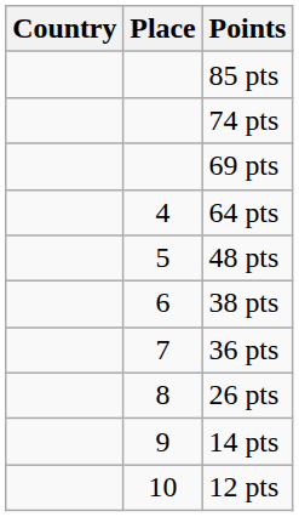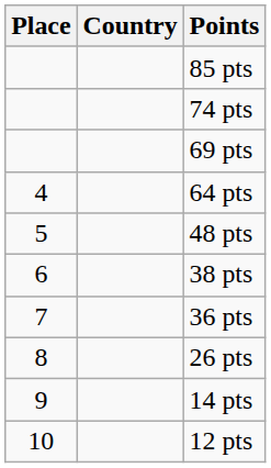 <table class=wikitable>
 <tr>
+<th>Place</th>
 <th>Country</th>
-<th>Place</th>
 <th>Points</th>
 </tr>
 <tr>
+<td align=center></td>
 <td></td>
-<td align=center></td>
 <td>85 pts</td>
 </tr>
 <tr>
+<td align=center></td>
 <td></td>
-<td align=center></td>
 <td>74 pts</td>
 </tr>
 <tr>
+<td align=center></td>
 <td></td>
-<td align=center></td>
 <td>69 pts</td>
 </tr>
 <tr>
+<td align=center>4</td>
 <td></td>
-<td align=center>4</td>
 <td>64 pts</td>
 </tr>
 <tr>
+<td align=center>5</td>
 <td></td>
-<td align=center>5</td>
 <td>48 pts</td>
 </tr>
 <tr>
+<td align=center>6</td>
 <td></td>
-<td align=center>6</td>
 <td>38 pts</td>
 </tr>
 <tr>
+<td align=center>7</td>
 <td></td>
-<td align=center>7</td>
 <td>36 pts</td>
 </tr>
 <tr>
+<td align=center>8</td>
 <td></td>
-<td align=center>8</td>
 <td>26 pts</td>
 </tr>
 <tr>
+<td align=center>9</td>
 <td></td>
-<td align=center>9</td>
 <td>14 pts</td>
 </tr>
 <tr>
+<td align=center>10</td>
 <td></td>
-<td align=center>10</td>
 <td>12 pts</td>
 </tr>
 </table>
